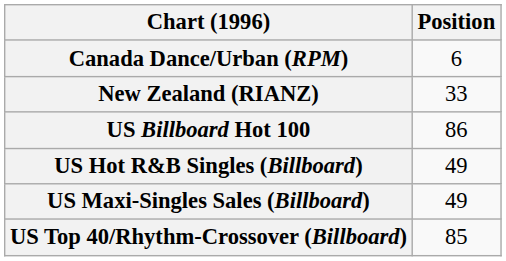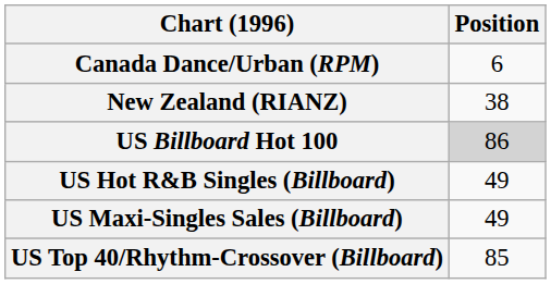 <table class="wikitable sortable plainrowheaders" style="text-align:center">
 <tr>
 <th scope="col">Chart (1996)</th>
 <th scope="col">Position</th>
 </tr>
 <tr>
 <th scope="row">Canada Dance/Urban (<em>RPM</em>)</th>
 <td>6</td>
 </tr>
 <tr>
 <th scope="row">New Zealand (RIANZ)</th>
-<td>33</td>
+<td>38</td>
 </tr>
 <tr>
 <th scope="row">US <em>Billboard</em> Hot 100</th>
-<td>86</td>
+<td style="background: lightgrey;">86</td>
 </tr>
 <tr>
 <th scope="row">US Hot R&B Singles (<em>Billboard</em>)</th>
 <td>49</td>
 </tr>
 <tr>
 <th scope="row">US Maxi-Singles Sales (<em>Billboard</em>)</th>
 <td>49</td>
 </tr>
 <tr>
 <th scope="row">US Top 40/Rhythm-Crossover (<em>Billboard</em>)</th>
 <td>85</td>
 </tr>
 </table>
